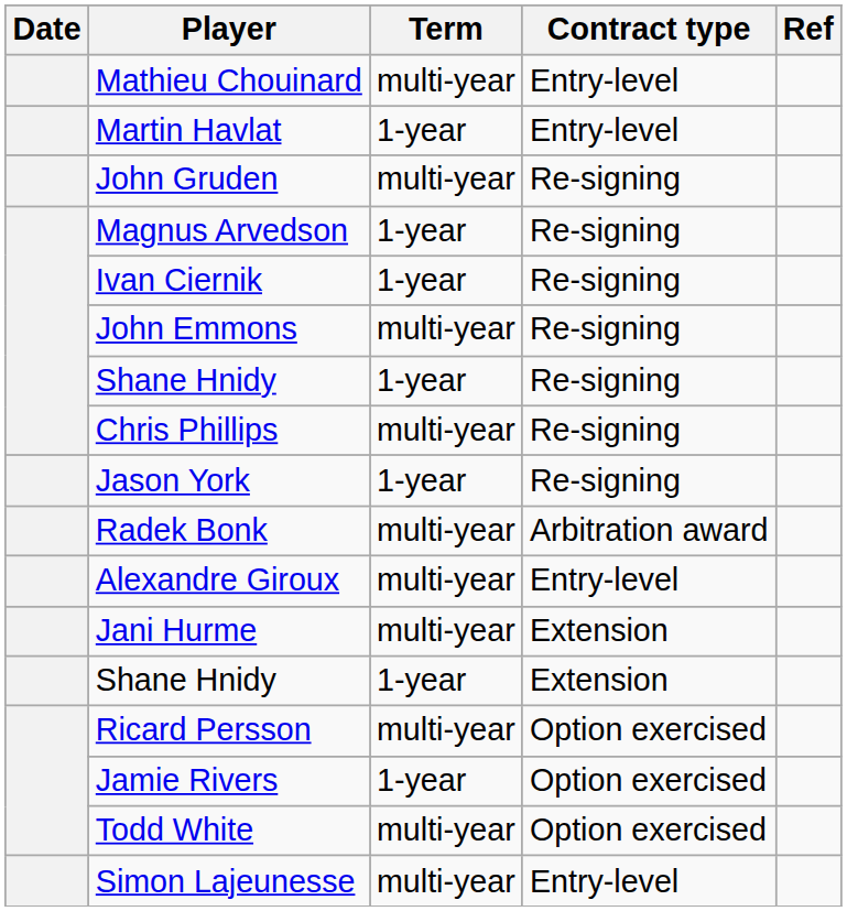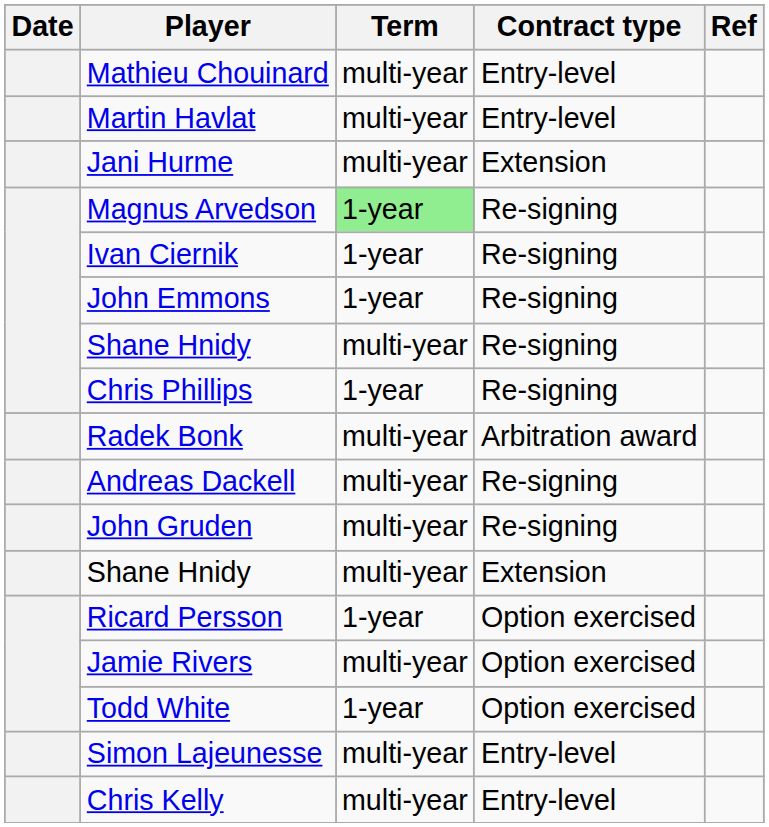 <table class="wikitable plainrowheaders">
 <tr style="background:#ddd; text-align:center;">
 <th>Date</th>
 <th>Player</th>
 <th>Term</th>
 <th>Contract type</th>
 <th>Ref</th>
 </tr>
 <tr>
 <th scope="row"></th>
 <td><a href='#'>Mathieu Chouinard</a></td>
 <td>multi-year</td>
 <td>Entry-level</td>
 <td></td>
 </tr>
 <tr>
 <th scope="row"></th>
 <td><a href='#'>Martin Havlat</a></td>
-<td>1-year</td>
+<td>multi-year</td>
 <td>Entry-level</td>
 <td></td>
 </tr>
 <tr>
 <th scope="row"></th>
-<td><a href='#'>John Gruden</a></td>
+<td><a href='#'>Jani Hurme</a></td>
 <td>multi-year</td>
-<td>Re-signing</td>
+<td>Extension</td>
 <td></td>
 </tr>
 <tr>
 <th scope="row" rowspan=5></th>
 <td><a href='#'>Magnus Arvedson</a></td>
-<td>1-year</td>
+<td style="background: lightgreen;">1-year</td>
 <td>Re-signing</td>
 <td></td>
 </tr>
 <tr>
 <td><a href='#'>Ivan Ciernik</a></td>
 <td>1-year</td>
 <td>Re-signing</td>
 <td></td>
 </tr>
 <tr>
 <td><a href='#'>John Emmons</a></td>
+<td>1-year</td>
+<td>Re-signing</td>
+<td></td>
+</tr>
+<tr>
+<td><a href='#'>Shane Hnidy</a></td>
 <td>multi-year</td>
 <td>Re-signing</td>
 <td></td>
 </tr>
 <tr>
-<td><a href='#'>Shane Hnidy</a></td>
-<td>1-year</td>
-<td>Re-signing</td>
-<td></td>
-</tr>
-<tr>
 <td><a href='#'>Chris Phillips</a></td>
-<td>multi-year</td>
-<td>Re-signing</td>
-<td></td>
-</tr>
-<tr>
-<th scope="row"></th>
-<td><a href='#'>Jason York</a></td>
 <td>1-year</td>
 <td>Re-signing</td>
 <td></td>
 </tr>
 <tr>
 <th scope="row"></th>
 <td><a href='#'>Radek Bonk</a></td>
 <td>multi-year</td>
 <td>Arbitration award</td>
 <td></td>
 </tr>
 <tr>
 <th scope="row"></th>
-<td><a href='#'>Alexandre Giroux</a></td>
+<td><a href='#'>Andreas Dackell</a></td>
 <td>multi-year</td>
-<td>Entry-level</td>
+<td>Re-signing</td>
 <td></td>
 </tr>
 <tr>
 <th scope="row"></th>
-<td><a href='#'>Jani Hurme</a></td>
+<td><a href='#'>John Gruden</a></td>
 <td>multi-year</td>
-<td>Extension</td>
+<td>Re-signing</td>
 <td></td>
 </tr>
 <tr>
 <th scope="row"></th>
 <td>Shane Hnidy</td>
-<td>1-year</td>
+<td>multi-year</td>
 <td>Extension</td>
 <td></td>
 </tr>
 <tr>
 <th scope="row" rowspan=3></th>
 <td><a href='#'>Ricard Persson</a></td>
+<td>1-year</td>
+<td>Option exercised</td>
+<td></td>
+</tr>
+<tr>
+<td><a href='#'>Jamie Rivers</a></td>
 <td>multi-year</td>
 <td>Option exercised</td>
 <td></td>
 </tr>
 <tr>
-<td><a href='#'>Jamie Rivers</a></td>
+<td><a href='#'>Todd White</a></td>
 <td>1-year</td>
-<td>Option exercised</td>
-<td></td>
-</tr>
-<tr>
-<td><a href='#'>Todd White</a></td>
-<td>multi-year</td>
 <td>Option exercised</td>
 <td></td>
 </tr>
 <tr>
 <th scope="row"></th>
 <td><a href='#'>Simon Lajeunesse</a></td>
 <td>multi-year</td>
 <td>Entry-level</td>
 <td></td>
 </tr>
+<tr>
+<th scope="row"></th>
+<td><a href='#'>Chris Kelly</a></td>
+<td>multi-year</td>
+<td>Entry-level</td>
+<td></td>
+</tr>
 </table>
